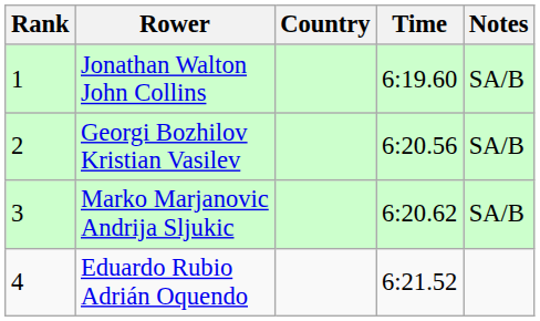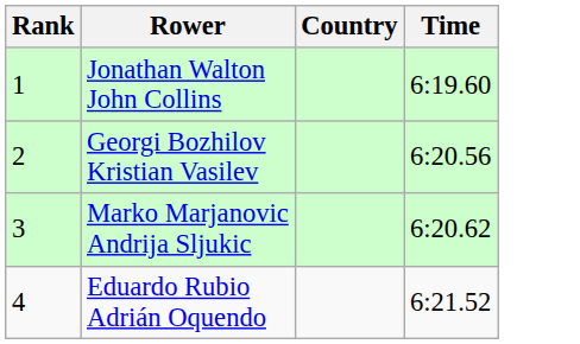 <table class="wikitable">
 <tr>
 <th>Rank</th>
 <th>Rower</th>
 <th>Country</th>
 <th>Time</th>
-<th>Notes</th>
 </tr>
 <tr bgcolor=ccffcc>
 <td>1</td>
 <td><a href='#'>Jonathan Walton</a><br><a href='#'>John Collins</a></td>
 <td></td>
 <td>6:19.60</td>
-<td>SA/B</td>
 </tr>
 <tr bgcolor=ccffcc>
 <td>2</td>
 <td><a href='#'>Georgi Bozhilov</a><br><a href='#'>Kristian Vasilev</a></td>
 <td></td>
 <td>6:20.56</td>
-<td>SA/B</td>
 </tr>
 <tr bgcolor=ccffcc>
 <td>3</td>
 <td><a href='#'>Marko Marjanovic</a><br><a href='#'>Andrija Sljukic</a></td>
 <td></td>
 <td>6:20.62</td>
-<td>SA/B</td>
 </tr>
 <tr>
 <td>4</td>
 <td><a href='#'>Eduardo Rubio</a><br><a href='#'>Adrián Oquendo</a></td>
 <td></td>
 <td>6:21.52</td>
-<td></td>
 </tr>
 </table>
